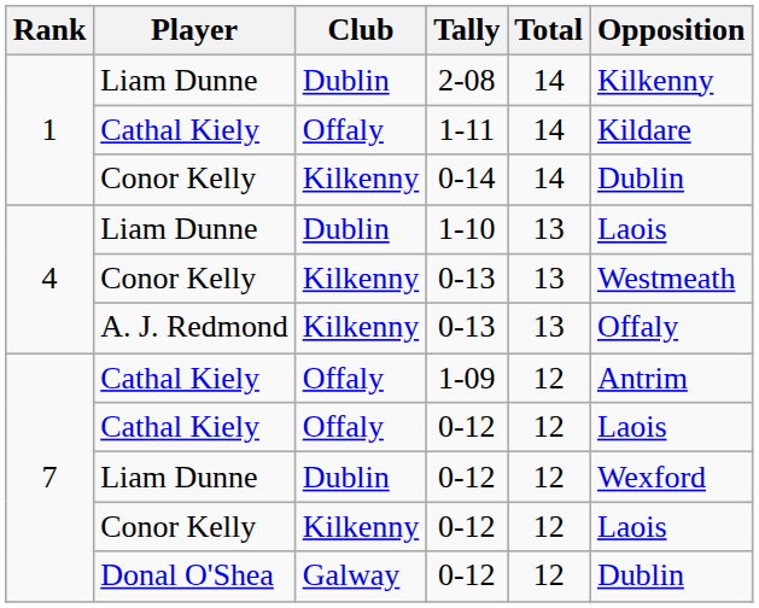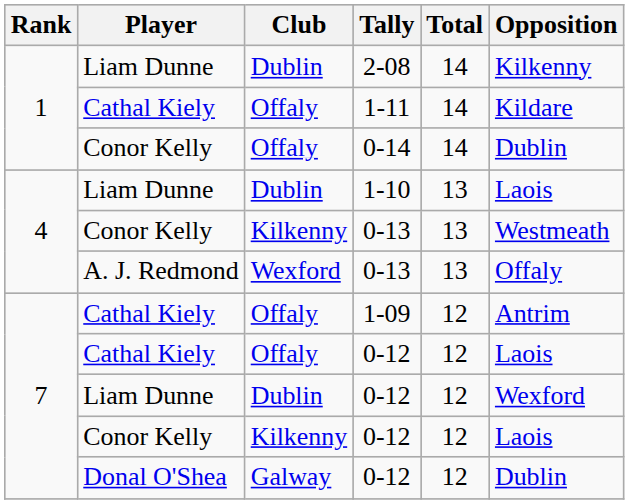 <table class="wikitable">
 <tr>
 <th>Rank</th>
 <th>Player</th>
 <th>Club</th>
 <th>Tally</th>
 <th>Total</th>
 <th>Opposition</th>
 </tr>
 <tr>
 <td rowspan="3" style="text-align:center;">1</td>
 <td>Liam Dunne</td>
 <td><a href='#'>Dublin</a></td>
 <td align=center>2-08</td>
 <td align=center>14</td>
 <td><a href='#'>Kilkenny</a></td>
 </tr>
 <tr>
 <td><a href='#'>Cathal Kiely</a></td>
 <td><a href='#'>Offaly</a></td>
 <td align=center>1-11</td>
 <td align=center>14</td>
 <td><a href='#'>Kildare</a></td>
 </tr>
 <tr>
 <td>Conor Kelly</td>
-<td><a href='#'>Kilkenny</a></td>
+<td><a href='#'>Offaly</a></td>
 <td align=center>0-14</td>
 <td align=center>14</td>
 <td><a href='#'>Dublin</a></td>
 </tr>
 <tr>
 <td rowspan="3" style="text-align:center;">4</td>
 <td>Liam Dunne</td>
 <td><a href='#'>Dublin</a></td>
 <td align=center>1-10</td>
 <td align=center>13</td>
 <td><a href='#'>Laois</a></td>
 </tr>
 <tr>
 <td>Conor Kelly</td>
 <td><a href='#'>Kilkenny</a></td>
 <td align=center>0-13</td>
 <td align=center>13</td>
 <td><a href='#'>Westmeath</a></td>
 </tr>
 <tr>
 <td>A. J. Redmond</td>
-<td><a href='#'>Kilkenny</a></td>
+<td><a href='#'>Wexford</a></td>
 <td align=center>0-13</td>
 <td align=center>13</td>
 <td><a href='#'>Offaly</a></td>
 </tr>
 <tr>
 <td rowspan="5" style="text-align:center;">7</td>
 <td><a href='#'>Cathal Kiely</a></td>
 <td><a href='#'>Offaly</a></td>
 <td align=center>1-09</td>
 <td align=center>12</td>
 <td><a href='#'>Antrim</a></td>
 </tr>
 <tr>
 <td><a href='#'>Cathal Kiely</a></td>
 <td><a href='#'>Offaly</a></td>
 <td align=center>0-12</td>
 <td align=center>12</td>
 <td><a href='#'>Laois</a></td>
 </tr>
 <tr>
 <td>Liam Dunne</td>
 <td><a href='#'>Dublin</a></td>
 <td align=center>0-12</td>
 <td align=center>12</td>
 <td><a href='#'>Wexford</a></td>
 </tr>
 <tr>
 <td>Conor Kelly</td>
 <td><a href='#'>Kilkenny</a></td>
 <td align=center>0-12</td>
 <td align=center>12</td>
 <td><a href='#'>Laois</a></td>
 </tr>
 <tr>
 <td><a href='#'>Donal O'Shea</a></td>
 <td><a href='#'>Galway</a></td>
 <td align=center>0-12</td>
 <td align=center>12</td>
 <td><a href='#'>Dublin</a></td>
 </tr>
 </table>
